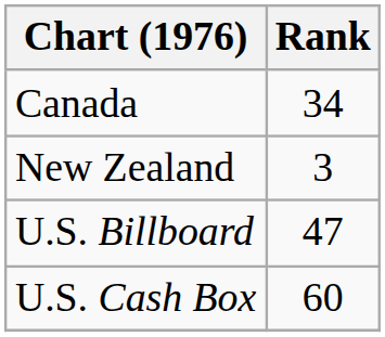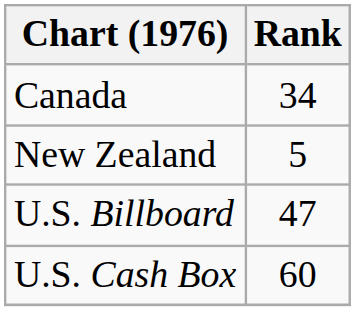 <table class="wikitable sortable">
 <tr>
 <th align="left">Chart (1976)</th>
 <th style="text-align:center;">Rank</th>
 </tr>
 <tr>
 <td>Canada </td>
 <td style="text-align:center;">34</td>
 </tr>
 <tr>
 <td>New Zealand </td>
-<td style="text-align:center;">3</td>
+<td style="text-align:center;">5</td>
 </tr>
 <tr>
 <td>U.S. <em>Billboard</em> </td>
 <td style="text-align:center;">47</td>
 </tr>
 <tr>
 <td>U.S. <em>Cash Box</em> </td>
 <td style="text-align:center;">60</td>
 </tr>
 <tr>
 </tr>
 </table>
